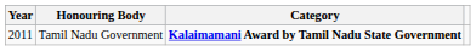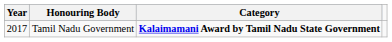 <table class="wikitable">
 <tr style="background:#b0c4de; text-align:center;">
 <th scope="col">Year</th>
 <th>Honouring Body</th>
 <th scope="col">Category</th>
 </tr>
 <tr>
-<td>2011</td>
+<td>2017</td>
 <td>Tamil Nadu Government</td>
 <td><strong><a href='#'>Kalaimamani</a> Award by Tamil Nadu State Government</strong></td>
 <td></td>
 </tr>
 </table>
